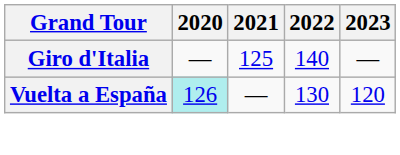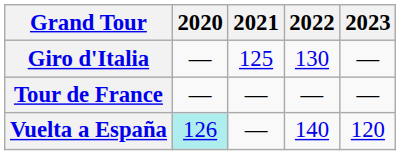 <table class="wikitable plainrowheaders">
 <tr>
 <th scope="col"><a href='#'>Grand Tour</a></th>
 <th scope="col">2020</th>
 <th scope="col">2021</th>
 <th scope="col">2022</th>
 <th scope="col">2023</th>
 </tr>
 <tr style="text-align:center;">
 <th scope="row"> <a href='#'>Giro d'Italia</a></th>
 <td>—</td>
 <td><a href='#'>125</a></td>
-<td><a href='#'>140</a></td>
+<td><a href='#'>130</a></td>
+<td>—</td>
+</tr>
+<tr style="text-align:center;">
+<th scope="row"> <a href='#'>Tour de France</a></th>
+<td>—</td>
+<td>—</td>
+<td>—</td>
 <td>—</td>
 </tr>
 <tr style="text-align:center;">
 <th scope="row"> <a href='#'>Vuelta a España</a></th>
 <td style="background: paleturquoise;"><a href='#'>126</a></td>
 <td>—</td>
-<td><a href='#'>130</a></td>
+<td><a href='#'>140</a></td>
 <td><a href='#'>120</a></td>
 </tr>
 </table>
